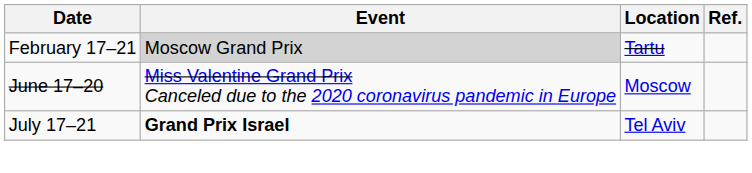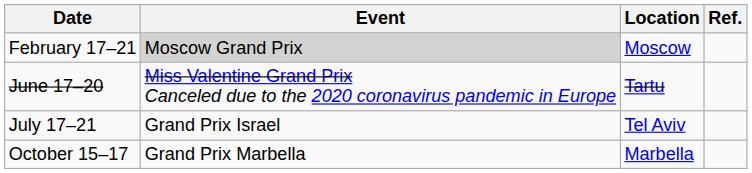 <table class="wikitable sortable">
 <tr>
 <th>Date</th>
 <th>Event</th>
 <th>Location</th>
 <th>Ref.</th>
 </tr>
 <tr>
 <td>February 17–21</td>
 <td style="background: lightgrey;">Moscow Grand Prix</td>
-<td><s> <a href='#'>Tartu</a></s></td>
+<td> <a href='#'>Moscow</a></td>
 <td></td>
 </tr>
 <tr>
 <td><s>June 17–20</s></td>
 <td><s><a href='#'>Miss Valentine Grand Prix</a></s><br><em>Canceled due to the <a href='#'>2020 coronavirus pandemic in Europe</a></em></td>
-<td> <a href='#'>Moscow</a></td>
+<td><s> <a href='#'>Tartu</a></s></td>
 <td></td>
 </tr>
 <tr>
 <td>July 17–21</td>
-<td><strong>Grand Prix Israel</strong></td>
+<td>Grand Prix Israel</td>
 <td> <a href='#'>Tel Aviv</a></td>
 <td></td>
 </tr>
+<tr>
+<td>October 15–17</td>
+<td>Grand Prix Marbella</td>
+<td> <a href='#'>Marbella</a></td>
+<td></td>
+</tr>
 </table>
